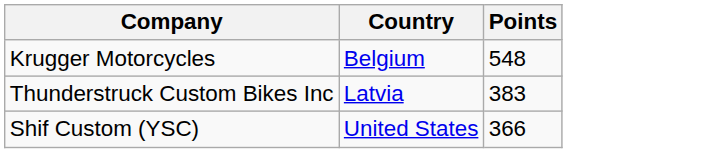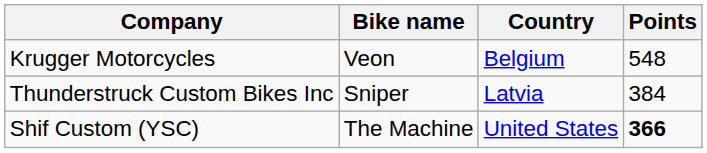 <table class="wikitable" border="1">
 <tr>
 <th>Company</th>
+<th>Bike name</th>
 <th>Country</th>
 <th>Points</th>
 </tr>
 <tr>
 <td>Krugger Motorcycles</td>
+<td>Veon</td>
 <td><a href='#'>Belgium</a></td>
 <td>548</td>
 </tr>
 <tr>
 <td>Thunderstruck Custom Bikes Inc</td>
+<td>Sniper</td>
 <td><a href='#'>Latvia</a></td>
-<td>383</td>
+<td>384</td>
 </tr>
 <tr>
 <td>Shif Custom (YSC)</td>
+<td>The Machine</td>
 <td><a href='#'>United States</a></td>
-<td>366</td>
+<td><strong>366</strong></td>
 </tr>
 </table>
